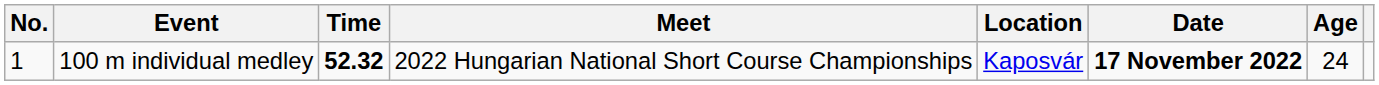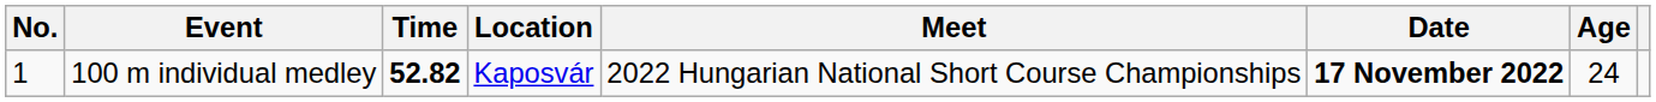 <table class="wikitable">
 <tr>
 <th>No.</th>
 <th>Event</th>
 <th>Time</th>
+<th>Location</th>
 <th>Meet</th>
-<th>Location</th>
 <th>Date</th>
 <th>Age</th>
 <th></th>
 </tr>
 <tr>
 <td>1</td>
 <td>100 m individual medley</td>
-<td style="text-align:center;"><strong>52.32</strong></td>
+<td style="text-align:center;"><strong>52.82</strong></td>
+<td><a href='#'>Kaposvár</a></td>
 <td>2022 Hungarian National Short Course Championships</td>
-<td><a href='#'>Kaposvár</a></td>
 <td><strong>17 November 2022</strong></td>
 <td style="text-align:center;">24</td>
 <td style="text-align:center;"></td>
 </tr>
 </table>
